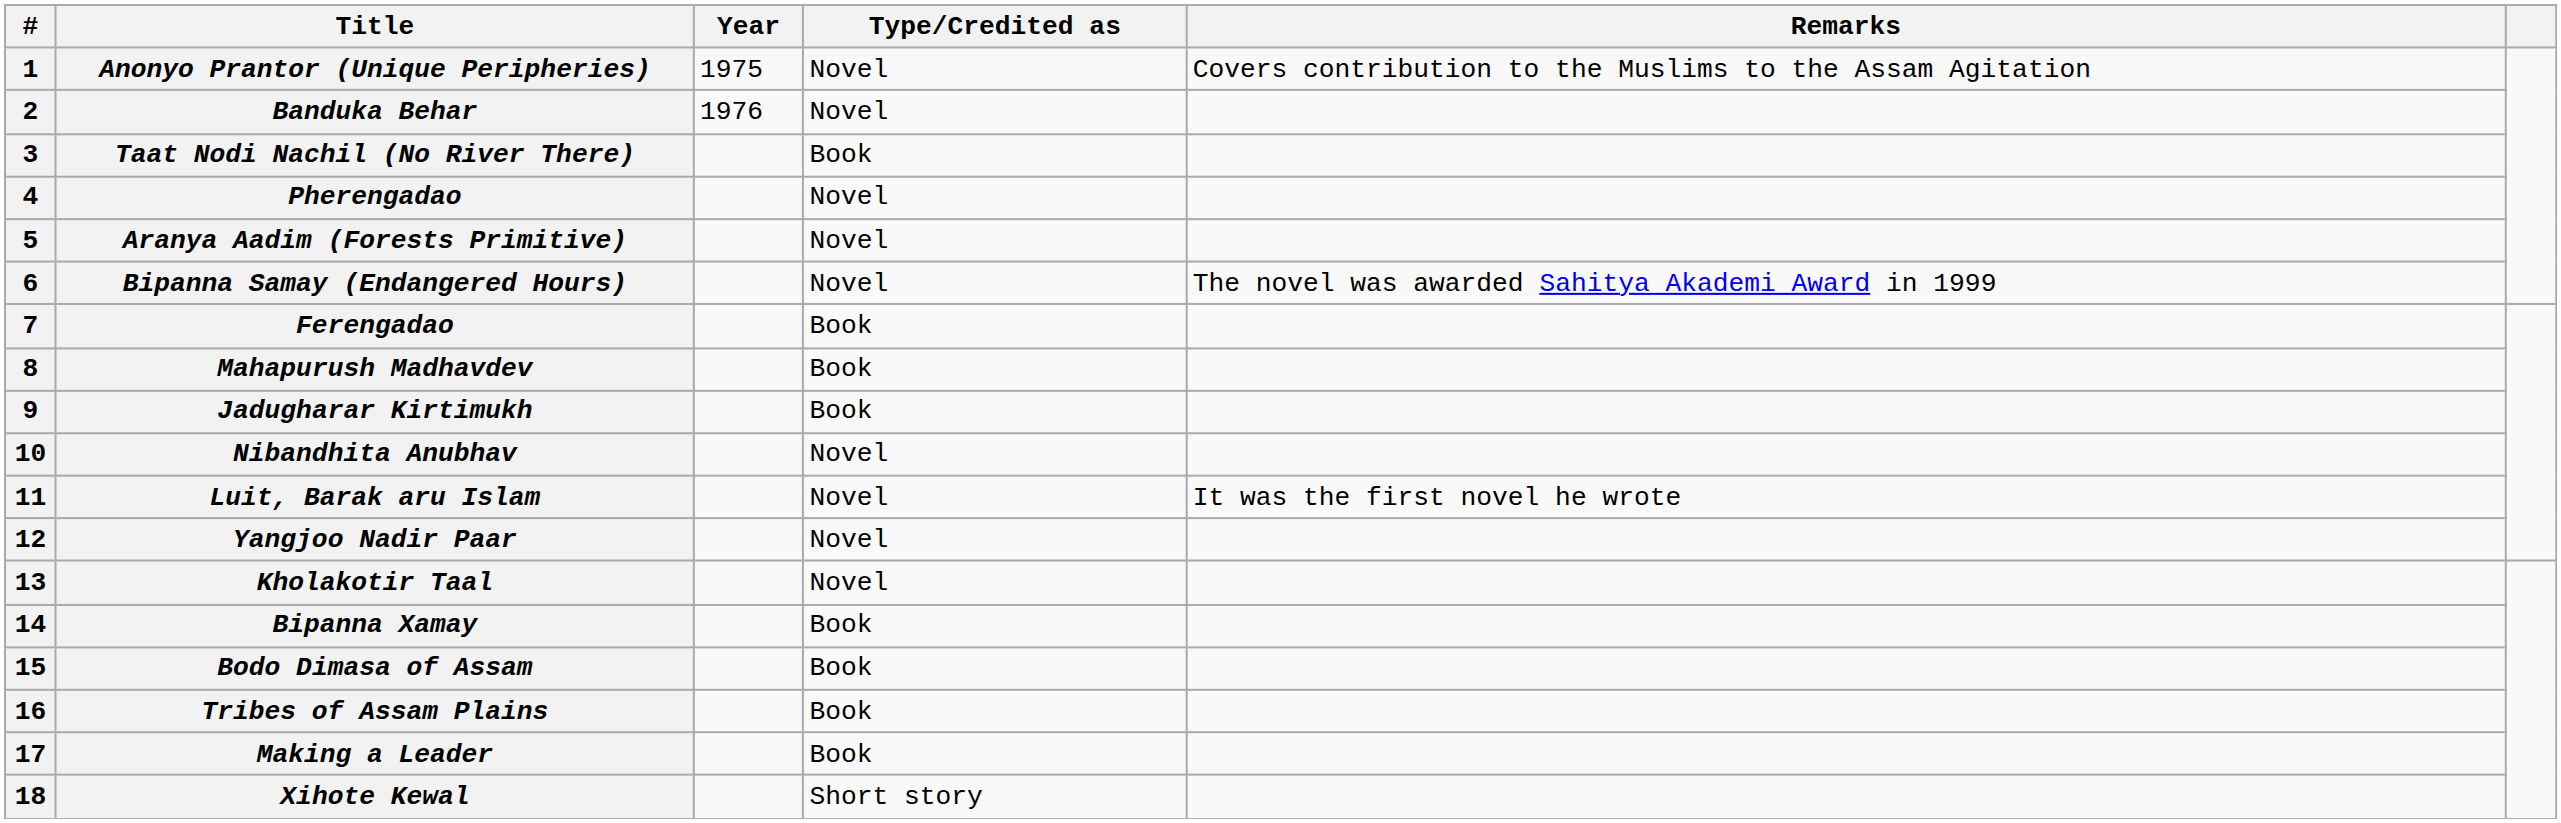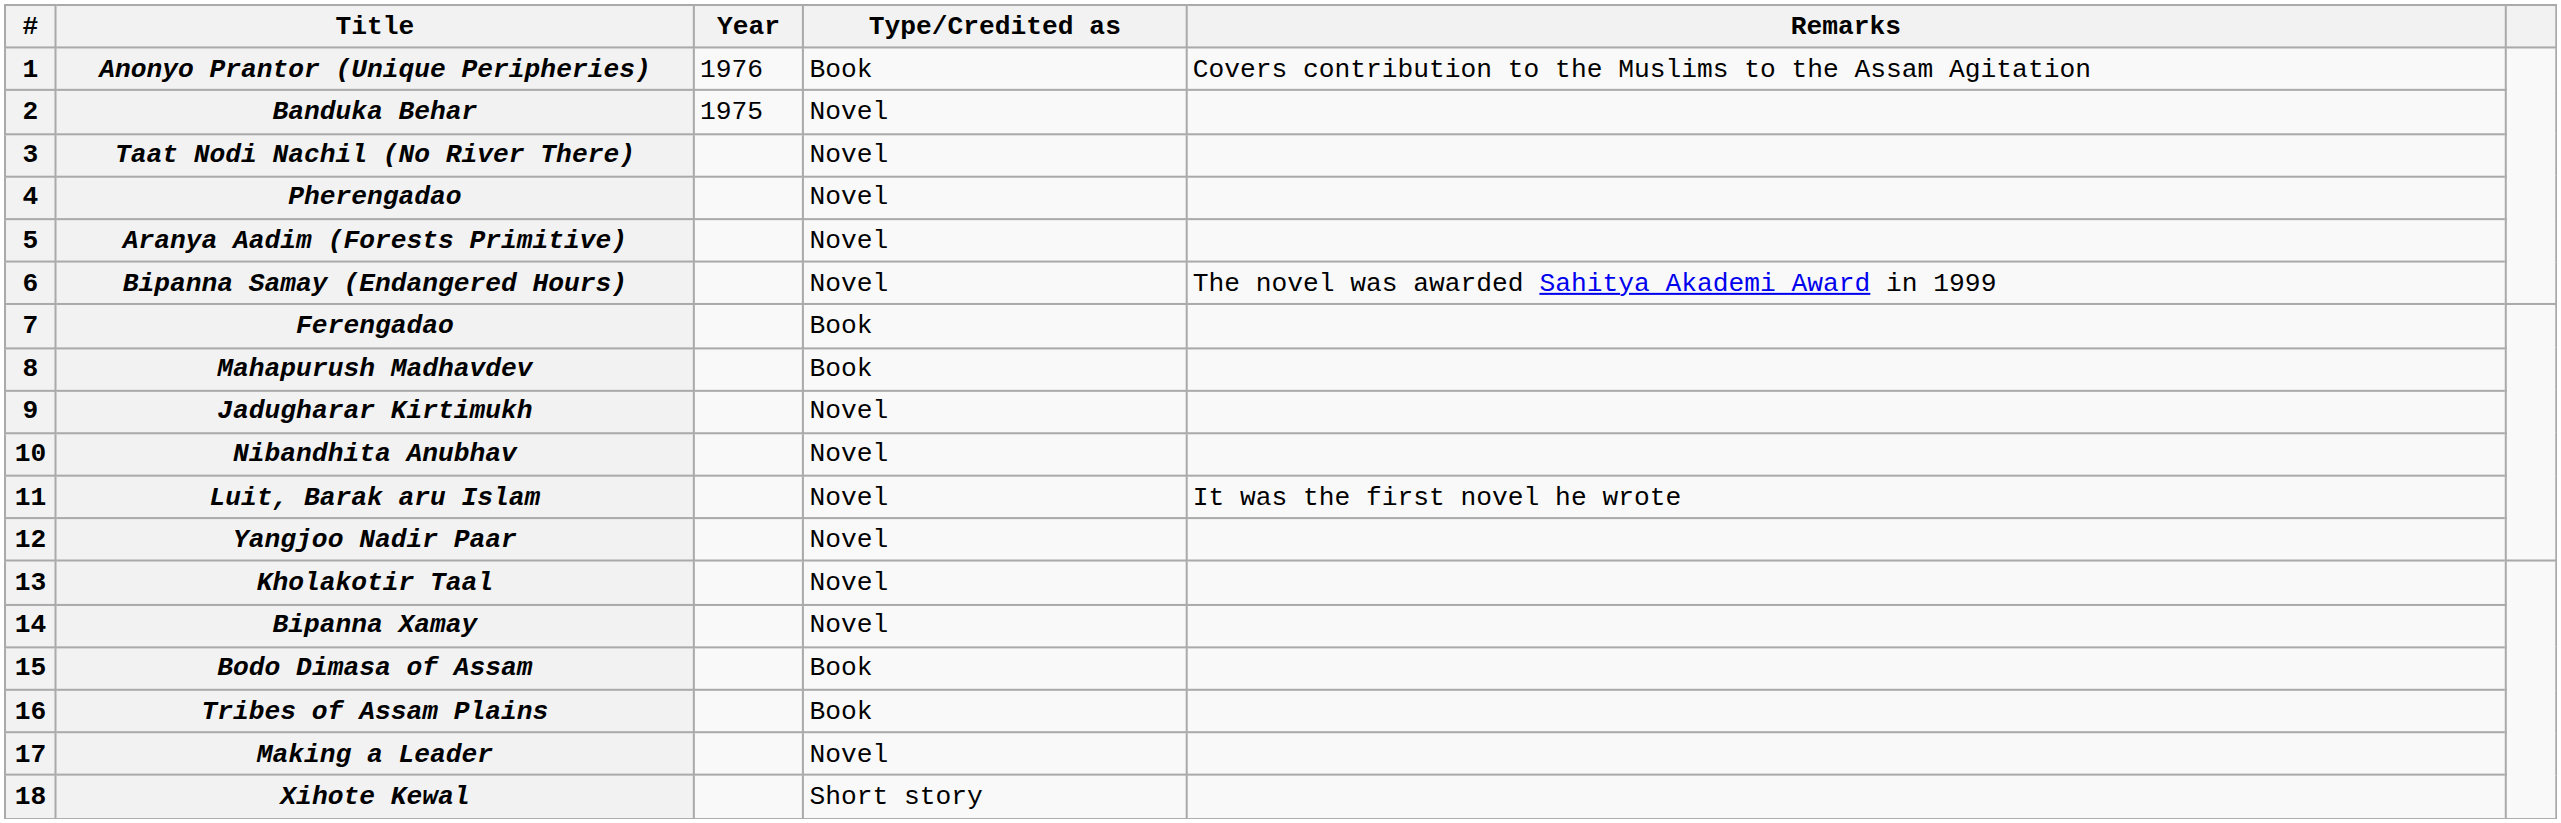 <table class="wikitable sortable plainrowheaders" width=100%>
 <tr>
 <th scope="col" width=2%>#</th>
 <th scope="col" width=25%>Title</th>
 <th scope="col">Year</th>
 <th scope="col">Type/Credited as</th>
 <th scope="col">Remarks</th>
 <th scope="col" width=2% class="unsortable"></th>
 </tr>
 <tr>
 <th scope="row" align="left">1</th>
 <th><em>Anonyo Prantor (Unique Peripheries)</em></th>
-<td>1975</td>
-<td>Novel</td>
+<td>1976</td>
+<td>Book</td>
 <td>Covers contribution to the Muslims to the Assam Agitation</td>
 <td rowspan="6"></td>
 </tr>
 <tr>
 <th scope="row" align="left">2</th>
 <th><em>Banduka Behar</em></th>
-<td>1976</td>
+<td>1975</td>
 <td>Novel</td>
 <td></td>
 </tr>
 <tr>
 <th scope="row" align="left">3</th>
 <th><em>Taat Nodi Nachil (No River There)</em></th>
 <td></td>
-<td>Book</td>
+<td>Novel</td>
 <td></td>
 </tr>
 <tr>
 <th scope="row" align="left">4</th>
 <th><em>Pherengadao</em></th>
 <td></td>
 <td>Novel</td>
 <td></td>
 </tr>
 <tr>
 <th scope="row" align="left">5</th>
 <th><em>Aranya Aadim (Forests Primitive)</em></th>
 <td></td>
 <td>Novel</td>
 <td></td>
 </tr>
 <tr>
 <th scope="row" align="left">6</th>
 <th><em>Bipanna Samay (Endangered Hours)</em></th>
 <td></td>
 <td>Novel</td>
 <td>The novel was awarded <a href='#'>Sahitya Akademi Award</a> in 1999</td>
 </tr>
 <tr>
 <th scope="row" align="left">7</th>
 <th><em>Ferengadao</em></th>
 <td></td>
 <td>Book</td>
 <td></td>
 <td rowspan="6"></td>
 </tr>
 <tr>
 <th scope="row" align="left">8</th>
 <th><em>Mahapurush Madhavdev</em></th>
 <td></td>
 <td>Book</td>
 <td></td>
 </tr>
 <tr>
 <th scope="row" align="left">9</th>
 <th><em>Jadugharar Kirtimukh</em></th>
 <td></td>
-<td>Book</td>
+<td>Novel</td>
 <td></td>
 </tr>
 <tr>
 <th scope="row" align="left">10</th>
 <th><em>Nibandhita Anubhav</em></th>
 <td></td>
 <td>Novel</td>
 <td></td>
 </tr>
 <tr>
 <th scope="row" align="left">11</th>
 <th><em>Luit, Barak aru Islam</em></th>
 <td></td>
 <td>Novel</td>
 <td>It was the first novel he wrote</td>
 </tr>
 <tr>
 <th scope="row" align="left">12</th>
 <th><em>Yangjoo Nadir Paar</em></th>
 <td></td>
 <td>Novel</td>
 <td></td>
 </tr>
 <tr>
 <th scope="row" align="left">13</th>
 <th><em>Kholakotir Taal</em></th>
 <td></td>
 <td>Novel</td>
 <td></td>
 <td rowspan="7"></td>
 </tr>
 <tr>
 <th scope="row" align="left">14</th>
 <th><em>Bipanna Xamay</em></th>
 <td></td>
-<td>Book</td>
+<td>Novel</td>
 <td></td>
 </tr>
 <tr>
 <th scope="row" align="left">15</th>
 <th><em>Bodo Dimasa of Assam</em></th>
 <td></td>
 <td>Book</td>
 <td></td>
 </tr>
 <tr>
 <th scope="row" align="left">16</th>
 <th><em>Tribes of Assam Plains</em></th>
 <td></td>
 <td>Book</td>
 <td></td>
 </tr>
 <tr>
 <th scope="row" align="left">17</th>
 <th><em>Making a Leader</em></th>
 <td></td>
-<td>Book</td>
+<td>Novel</td>
 <td></td>
 </tr>
 <tr>
 <th scope="row" align="left">18</th>
 <th><em>Xihote Kewal</em></th>
 <td></td>
 <td>Short story</td>
 <td></td>
 </tr>
 </table>
